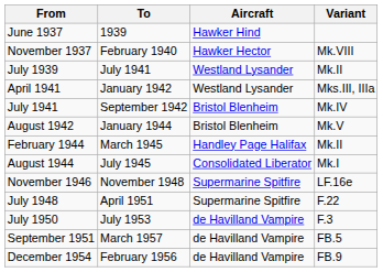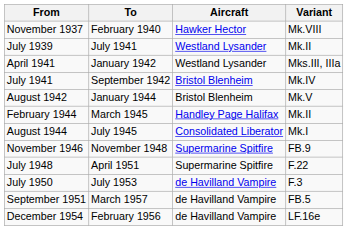 <table class="wikitable">
 <tr>
 <th>From</th>
 <th>To</th>
 <th>Aircraft</th>
 <th>Variant</th>
-</tr>
-<tr>
-<td>June 1937</td>
-<td>1939</td>
-<td><a href='#'>Hawker Hind</a></td>
-<td></td>
 </tr>
 <tr>
 <td>November 1937</td>
 <td>February 1940</td>
 <td><a href='#'>Hawker Hector</a></td>
 <td>Mk.VIII</td>
 </tr>
 <tr>
 <td>July 1939</td>
 <td>July 1941</td>
 <td><a href='#'>Westland Lysander</a></td>
 <td>Mk.II</td>
 </tr>
 <tr>
 <td>April 1941</td>
 <td>January 1942</td>
 <td>Westland Lysander</td>
 <td>Mks.III, IIIa</td>
 </tr>
 <tr>
 <td>July 1941</td>
 <td>September 1942</td>
 <td><a href='#'>Bristol Blenheim</a></td>
 <td>Mk.IV</td>
 </tr>
 <tr>
 <td>August 1942</td>
 <td>January 1944</td>
 <td>Bristol Blenheim</td>
 <td>Mk.V</td>
 </tr>
 <tr>
 <td>February 1944</td>
 <td>March 1945</td>
 <td><a href='#'>Handley Page Halifax</a></td>
 <td>Mk.II</td>
 </tr>
 <tr>
 <td>August 1944</td>
 <td>July 1945</td>
 <td><a href='#'>Consolidated Liberator</a></td>
 <td>Mk.I</td>
 </tr>
 <tr>
 <td>November 1946</td>
 <td>November 1948</td>
 <td><a href='#'>Supermarine Spitfire</a></td>
-<td>LF.16e</td>
+<td>FB.9</td>
 </tr>
 <tr>
 <td>July 1948</td>
 <td>April 1951</td>
 <td>Supermarine Spitfire</td>
 <td>F.22</td>
 </tr>
 <tr>
 <td>July 1950</td>
 <td>July 1953</td>
 <td><a href='#'>de Havilland Vampire</a></td>
 <td>F.3</td>
 </tr>
 <tr>
 <td>September 1951</td>
 <td>March 1957</td>
 <td>de Havilland Vampire</td>
 <td>FB.5</td>
 </tr>
 <tr>
 <td>December 1954</td>
 <td>February 1956</td>
 <td>de Havilland Vampire</td>
-<td>FB.9</td>
+<td>LF.16e</td>
 </tr>
 </table>
